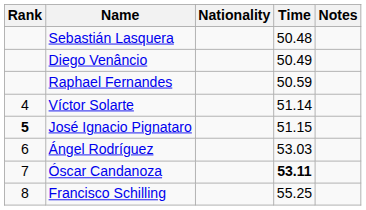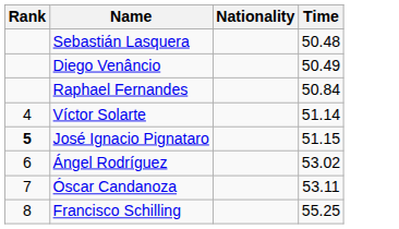 <table class="wikitable sortable" style="text-align:center">
 <tr>
 <th>Rank</th>
 <th>Name</th>
 <th>Nationality</th>
 <th>Time</th>
-<th>Notes</th>
 </tr>
 <tr>
 <td align=center></td>
 <td align=left><a href='#'>Sebastián Lasquera</a></td>
 <td align=left></td>
 <td>50.48</td>
-<td></td>
 </tr>
 <tr>
 <td align=center></td>
 <td align=left><a href='#'>Diego Venâncio</a></td>
 <td align=left></td>
 <td>50.49</td>
-<td></td>
 </tr>
 <tr>
 <td align=center></td>
 <td align=left><a href='#'>Raphael Fernandes</a></td>
 <td align=left></td>
-<td>50.59</td>
-<td></td>
+<td>50.84</td>
 </tr>
 <tr>
 <td align=center>4</td>
 <td align=left><a href='#'>Víctor Solarte</a></td>
 <td align=left></td>
 <td>51.14</td>
-<td></td>
 </tr>
 <tr>
 <td align=center><strong>5</strong></td>
 <td align=left><a href='#'>José Ignacio Pignataro</a></td>
 <td align=left></td>
 <td>51.15</td>
-<td></td>
 </tr>
 <tr>
 <td align=center>6</td>
 <td align=left><a href='#'>Ángel Rodríguez</a></td>
 <td align=left></td>
-<td>53.03</td>
-<td></td>
+<td>53.02</td>
 </tr>
 <tr>
 <td align=center>7</td>
 <td align=left><a href='#'>Óscar Candanoza</a></td>
 <td align=left></td>
-<td><strong>53.11</strong></td>
-<td></td>
+<td>53.11</td>
 </tr>
 <tr>
 <td align=center>8</td>
 <td align=left><a href='#'>Francisco Schilling</a></td>
 <td align=left></td>
 <td>55.25</td>
-<td></td>
 </tr>
 </table>
